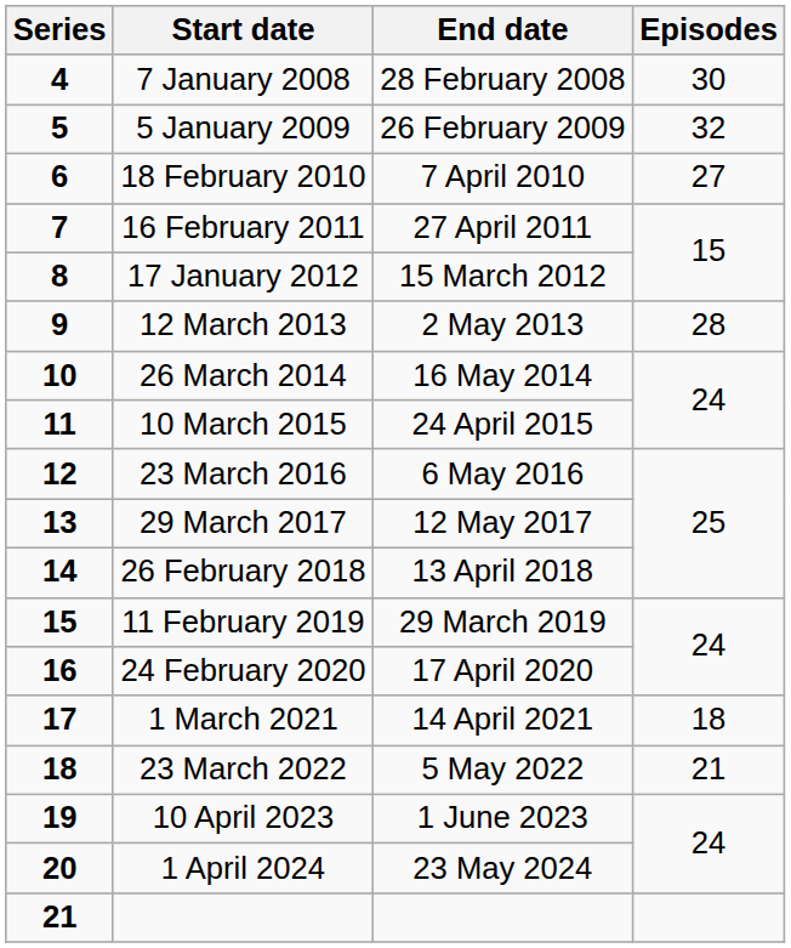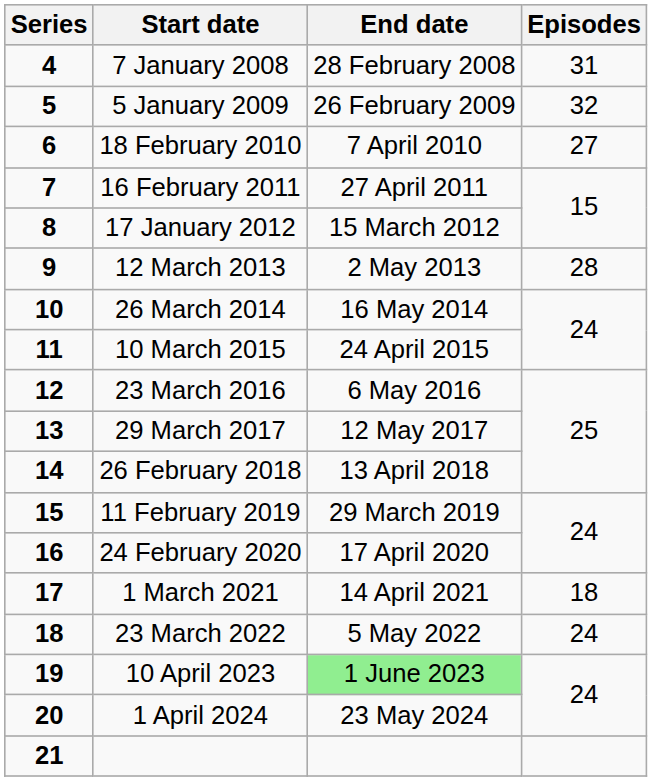 <table class="wikitable" style="text-align:center;">
 <tr>
 <th>Series</th>
 <th>Start date</th>
 <th>End date</th>
 <th>Episodes</th>
 </tr>
 <tr>
 <td><strong>4</strong></td>
 <td>7 January 2008</td>
 <td>28 February 2008</td>
-<td>30</td>
+<td>31</td>
 </tr>
 <tr>
 <td><strong>5</strong></td>
 <td>5 January 2009</td>
 <td>26 February 2009</td>
 <td>32</td>
 </tr>
 <tr>
 <td><strong>6</strong></td>
 <td>18 February 2010</td>
 <td>7 April 2010</td>
 <td>27</td>
 </tr>
 <tr>
 <td><strong>7</strong></td>
 <td>16 February 2011</td>
 <td>27 April 2011</td>
 <td rowspan=2>15</td>
 </tr>
 <tr>
 <td><strong>8</strong></td>
 <td>17 January 2012</td>
 <td>15 March 2012</td>
 </tr>
 <tr>
 <td><strong>9</strong></td>
 <td>12 March 2013</td>
 <td>2 May 2013</td>
 <td>28</td>
 </tr>
 <tr>
 <td><strong>10</strong></td>
 <td>26 March 2014</td>
 <td>16 May 2014</td>
 <td rowspan="2">24</td>
 </tr>
 <tr>
 <td><strong>11</strong></td>
 <td>10 March 2015</td>
 <td>24 April 2015</td>
 </tr>
 <tr>
 <td><strong>12</strong></td>
 <td>23 March 2016</td>
 <td>6 May 2016</td>
 <td rowspan="3">25</td>
 </tr>
 <tr>
 <td><strong>13</strong></td>
 <td>29 March 2017</td>
 <td>12 May 2017</td>
 </tr>
 <tr>
 <td><strong>14</strong></td>
 <td>26 February 2018</td>
 <td>13 April 2018</td>
 </tr>
 <tr>
 <td><strong>15</strong></td>
 <td>11 February 2019</td>
 <td>29 March 2019</td>
 <td rowspan="2">24</td>
 </tr>
 <tr>
 <td><strong>16</strong></td>
 <td>24 February 2020</td>
 <td>17 April 2020</td>
 </tr>
 <tr>
 <td><strong>17</strong></td>
 <td>1 March 2021</td>
 <td>14 April 2021</td>
 <td>18</td>
 </tr>
 <tr>
 <td><strong>18</strong></td>
 <td>23 March 2022</td>
 <td>5 May 2022</td>
-<td>21</td>
+<td>24</td>
 </tr>
 <tr>
 <td><strong>19</strong></td>
 <td>10 April 2023</td>
-<td>1 June 2023</td>
+<td style="background: lightgreen;">1 June 2023</td>
 <td rowspan="2">24</td>
 </tr>
 <tr>
 <td><strong>20</strong></td>
 <td>1 April 2024</td>
 <td>23 May 2024</td>
 </tr>
 <tr>
 <td><strong>21</strong></td>
 <td></td>
 <td></td>
 <td></td>
 </tr>
 </table>
